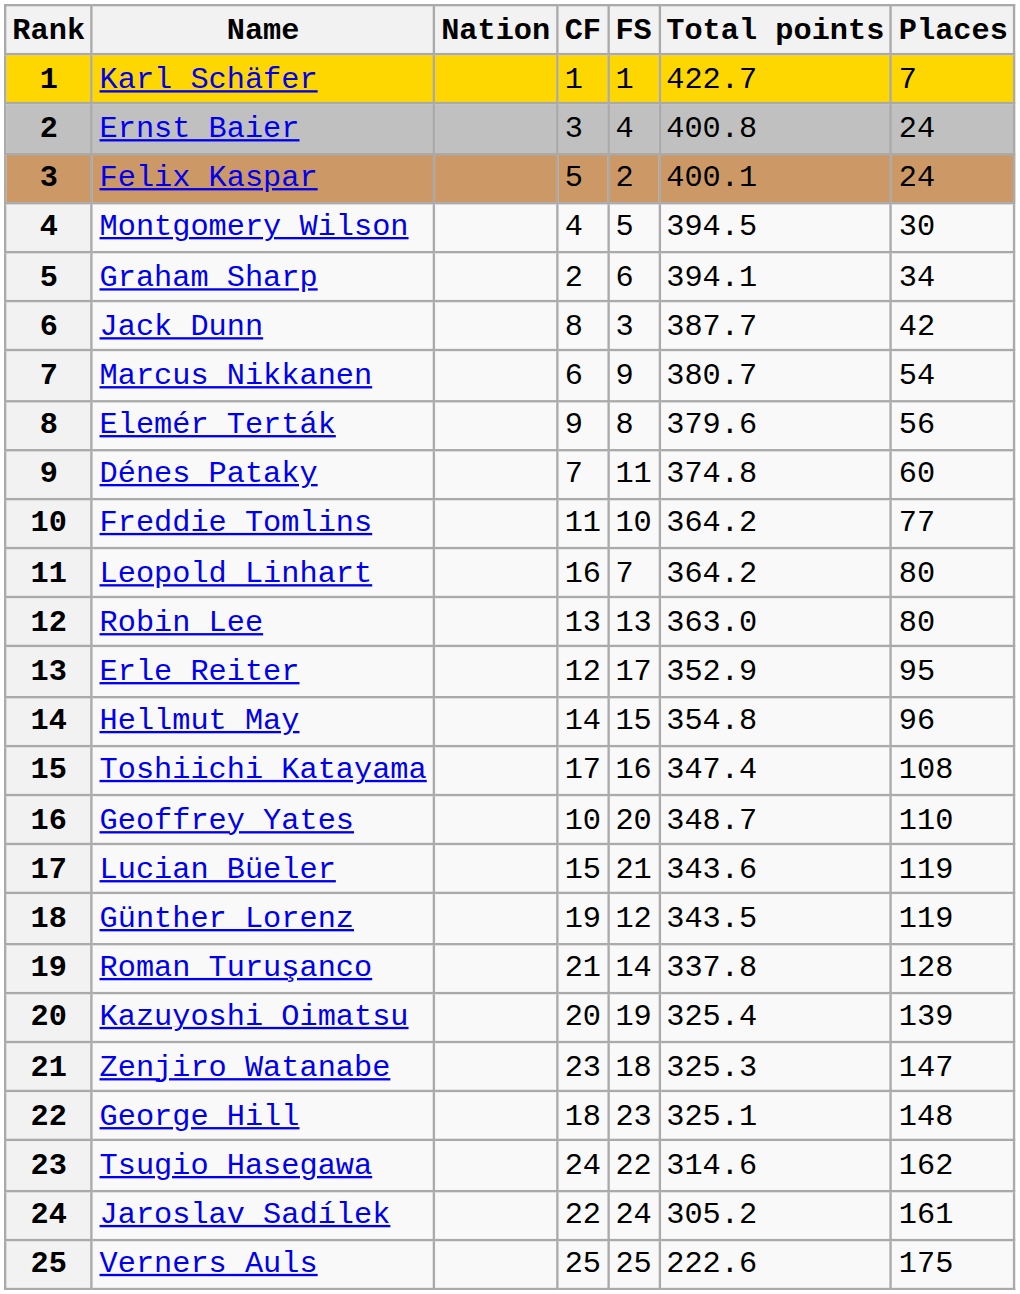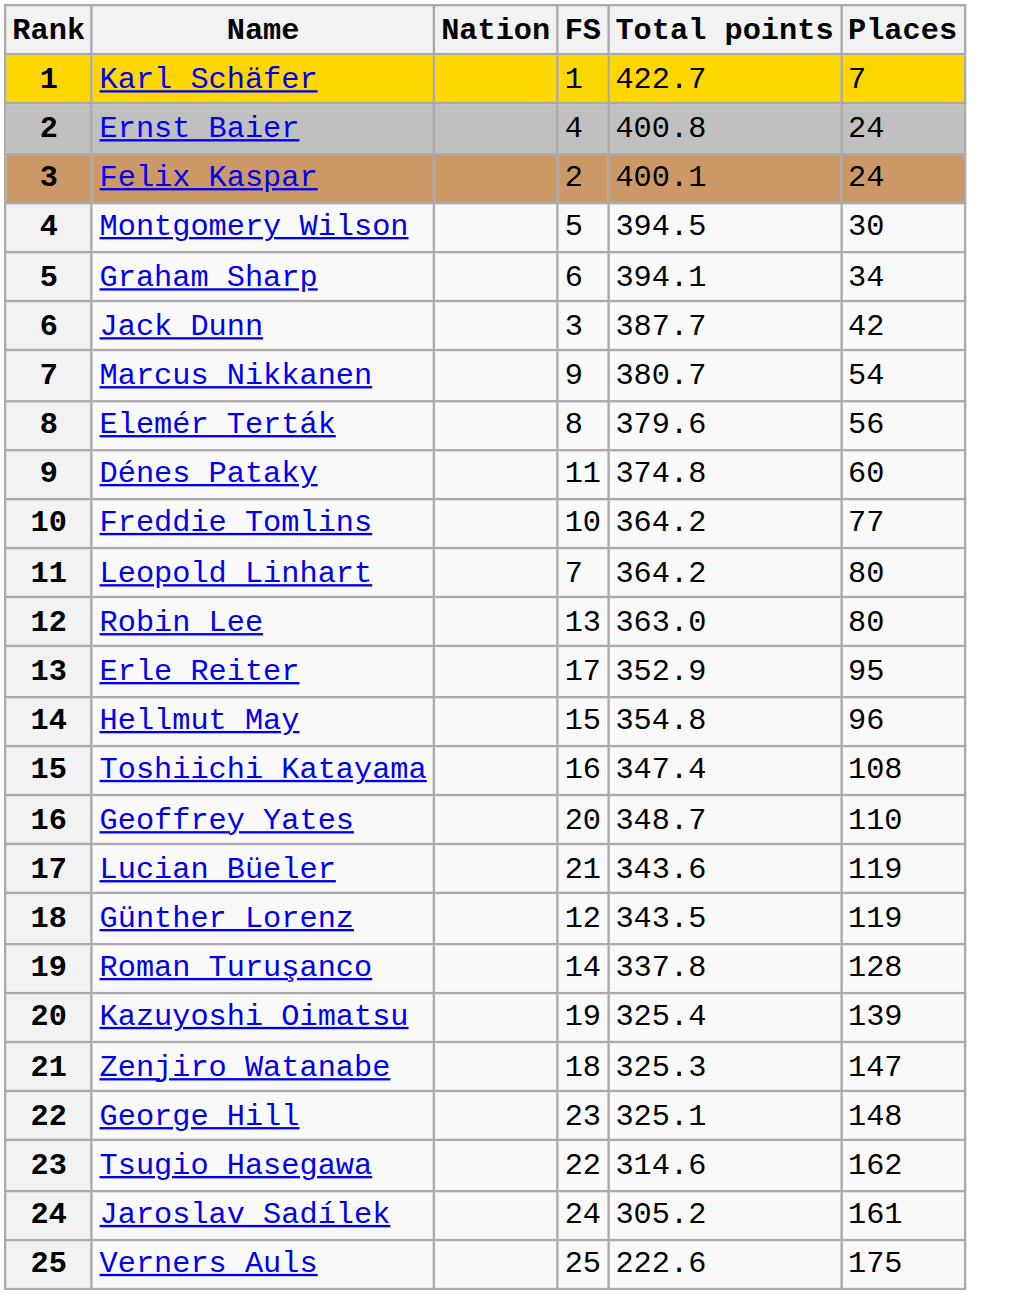 <table class=wikitable>
 <tr>
 <th>Rank</th>
 <th>Name</th>
 <th>Nation</th>
-<th>CF</th>
 <th>FS</th>
 <th>Total points</th>
 <th>Places</th>
 </tr>
 <tr bgcolor=gold>
 <td align=center><strong>1</strong></td>
 <td><a href='#'>Karl Schäfer</a></td>
 <td></td>
 <td>1</td>
-<td>1</td>
 <td>422.7</td>
 <td>7</td>
 </tr>
 <tr bgcolor=silver>
 <td align=center><strong>2</strong></td>
 <td><a href='#'>Ernst Baier</a></td>
 <td></td>
-<td>3</td>
 <td>4</td>
 <td>400.8</td>
 <td>24</td>
 </tr>
 <tr bgcolor=cc9966>
 <td align=center><strong>3</strong></td>
 <td><a href='#'>Felix Kaspar</a></td>
 <td></td>
-<td>5</td>
 <td>2</td>
 <td>400.1</td>
 <td>24</td>
 </tr>
 <tr>
 <th>4</th>
 <td><a href='#'>Montgomery Wilson</a></td>
 <td></td>
-<td>4</td>
 <td>5</td>
 <td>394.5</td>
 <td>30</td>
 </tr>
 <tr>
 <th>5</th>
 <td><a href='#'>Graham Sharp</a></td>
 <td></td>
-<td>2</td>
 <td>6</td>
 <td>394.1</td>
 <td>34</td>
 </tr>
 <tr>
 <th>6</th>
 <td><a href='#'>Jack Dunn</a></td>
 <td></td>
-<td>8</td>
 <td>3</td>
 <td>387.7</td>
 <td>42</td>
 </tr>
 <tr>
 <th>7</th>
 <td><a href='#'>Marcus Nikkanen</a></td>
 <td></td>
-<td>6</td>
 <td>9</td>
 <td>380.7</td>
 <td>54</td>
 </tr>
 <tr>
 <th>8</th>
 <td><a href='#'>Elemér Terták</a></td>
 <td></td>
-<td>9</td>
 <td>8</td>
 <td>379.6</td>
 <td>56</td>
 </tr>
 <tr>
 <th>9</th>
 <td><a href='#'>Dénes Pataky</a></td>
 <td></td>
-<td>7</td>
 <td>11</td>
 <td>374.8</td>
 <td>60</td>
 </tr>
 <tr>
 <th>10</th>
 <td><a href='#'>Freddie Tomlins</a></td>
 <td></td>
-<td>11</td>
 <td>10</td>
 <td>364.2</td>
 <td>77</td>
 </tr>
 <tr>
 <th>11</th>
 <td><a href='#'>Leopold Linhart</a></td>
 <td></td>
-<td>16</td>
 <td>7</td>
 <td>364.2</td>
 <td>80</td>
 </tr>
 <tr>
 <th>12</th>
 <td><a href='#'>Robin Lee</a></td>
 <td></td>
 <td>13</td>
-<td>13</td>
 <td>363.0</td>
 <td>80</td>
 </tr>
 <tr>
 <th>13</th>
 <td><a href='#'>Erle Reiter</a></td>
 <td></td>
-<td>12</td>
 <td>17</td>
 <td>352.9</td>
 <td>95</td>
 </tr>
 <tr>
 <th>14</th>
 <td><a href='#'>Hellmut May</a></td>
 <td></td>
-<td>14</td>
 <td>15</td>
 <td>354.8</td>
 <td>96</td>
 </tr>
 <tr>
 <th>15</th>
 <td><a href='#'>Toshiichi Katayama</a></td>
 <td></td>
-<td>17</td>
 <td>16</td>
 <td>347.4</td>
 <td>108</td>
 </tr>
 <tr>
 <th>16</th>
 <td><a href='#'>Geoffrey Yates</a></td>
 <td></td>
-<td>10</td>
 <td>20</td>
 <td>348.7</td>
 <td>110</td>
 </tr>
 <tr>
 <th>17</th>
 <td><a href='#'>Lucian Büeler</a></td>
 <td></td>
-<td>15</td>
 <td>21</td>
 <td>343.6</td>
 <td>119</td>
 </tr>
 <tr>
 <th>18</th>
 <td><a href='#'>Günther Lorenz</a></td>
 <td></td>
-<td>19</td>
 <td>12</td>
 <td>343.5</td>
 <td>119</td>
 </tr>
 <tr>
 <th>19</th>
 <td><a href='#'>Roman Turuşanco</a></td>
 <td></td>
-<td>21</td>
 <td>14</td>
 <td>337.8</td>
 <td>128</td>
 </tr>
 <tr>
 <th>20</th>
 <td><a href='#'>Kazuyoshi Oimatsu</a></td>
 <td></td>
-<td>20</td>
 <td>19</td>
 <td>325.4</td>
 <td>139</td>
 </tr>
 <tr>
 <th>21</th>
 <td><a href='#'>Zenjiro Watanabe</a></td>
 <td></td>
-<td>23</td>
 <td>18</td>
 <td>325.3</td>
 <td>147</td>
 </tr>
 <tr>
 <th>22</th>
 <td><a href='#'>George Hill</a></td>
 <td></td>
-<td>18</td>
 <td>23</td>
 <td>325.1</td>
 <td>148</td>
 </tr>
 <tr>
 <th>23</th>
 <td><a href='#'>Tsugio Hasegawa</a></td>
 <td></td>
-<td>24</td>
 <td>22</td>
 <td>314.6</td>
 <td>162</td>
 </tr>
 <tr>
 <th>24</th>
 <td><a href='#'>Jaroslav Sadílek</a></td>
 <td></td>
-<td>22</td>
 <td>24</td>
 <td>305.2</td>
 <td>161</td>
 </tr>
 <tr>
 <th>25</th>
 <td><a href='#'>Verners Auls</a></td>
 <td></td>
 <td>25</td>
-<td>25</td>
 <td>222.6</td>
 <td>175</td>
 </tr>
 </table>
